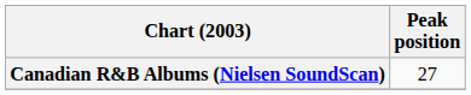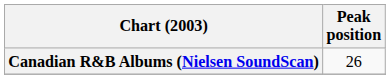 <table class="wikitable plainrowheaders sortable" style="text-align:center;">
 <tr>
 <th scope="col">Chart (2003)</th>
 <th scope="col">Peak<br>position</th>
 </tr>
 <tr>
 <th scope="row">Canadian R&B Albums (<a href='#'>Nielsen SoundScan</a>)</th>
-<td style="text-align:center;">27</td>
+<td style="text-align:center;">26</td>
 </tr>
 <tr>
 </tr>
 <tr>
 </tr>
 <tr>
 </tr>
 </table>
